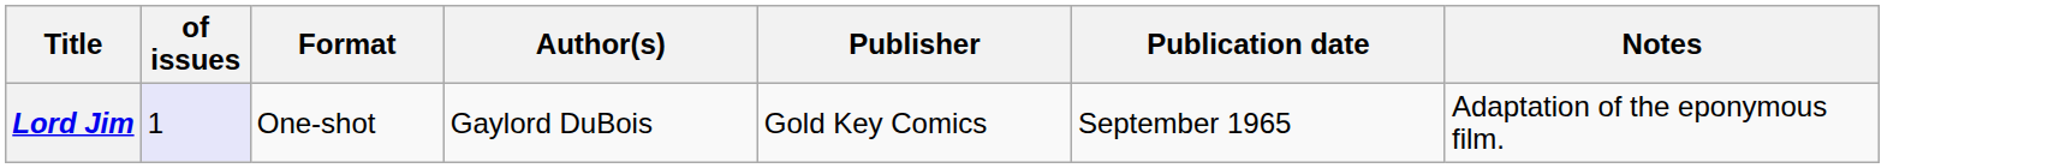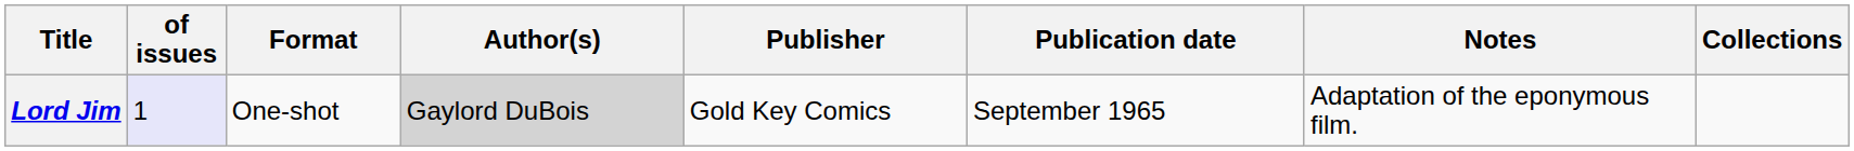 <table class="wikitable">
 <tr>
 <th>Title</th>
 <th style="width:40pt"> of issues</th>
 <th style="width:75pt">Format</th>
 <th style="width:125pt">Author(s)</th>
 <th style="width:125pt">Publisher</th>
 <th style="width:150pt">Publication date</th>
 <th style="width:175pt">Notes</th>
+<th>Collections</th>
 </tr>
 <tr>
 <th><em><a href='#'>Lord Jim</a></em></th>
 <td style="background: lavender;">1</td>
 <td>One-shot</td>
-<td>Gaylord DuBois</td>
+<td style="background: lightgrey;">Gaylord DuBois</td>
 <td>Gold Key Comics</td>
 <td>September 1965</td>
 <td>Adaptation of the eponymous film.</td>
+<td></td>
 </tr>
 </table>
